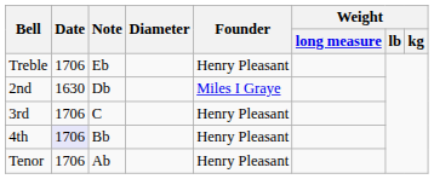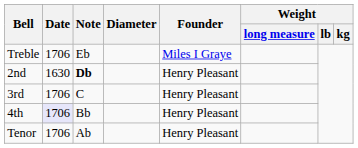 <table class="wikitable sortable">
 <tr>
 <th rowspan=2>Bell</th>
 <th rowspan=2>Date</th>
 <th rowspan=2>Note</th>
 <th rowspan=2>Diameter</th>
 <th rowspan=2>Founder</th>
 <th colspan=3>Weight</th>
 </tr>
 <tr>
 <th><a href='#'>long measure</a></th>
 <th>lb</th>
 <th>kg</th>
 </tr>
 <tr>
 <td>Treble</td>
 <td>1706</td>
 <td>Eb</td>
 <td></td>
-<td>Henry Pleasant</td>
+<td><a href='#'>Miles I Graye</a></td>
 <td></td>
 </tr>
 <tr>
 <td>2nd</td>
 <td>1630</td>
-<td>Db</td>
+<td><strong>Db</strong></td>
 <td></td>
-<td><a href='#'>Miles I Graye</a></td>
+<td>Henry Pleasant</td>
 <td></td>
 </tr>
 <tr>
 <td>3rd</td>
 <td>1706</td>
 <td>C</td>
 <td></td>
 <td>Henry Pleasant</td>
 <td></td>
 </tr>
 <tr>
 <td>4th</td>
 <td style="background: lavender;">1706</td>
 <td>Bb</td>
 <td></td>
 <td>Henry Pleasant</td>
 <td></td>
 </tr>
 <tr>
 <td>Tenor</td>
 <td>1706</td>
 <td>Ab</td>
 <td></td>
 <td>Henry Pleasant</td>
 <td></td>
 </tr>
 </table>
